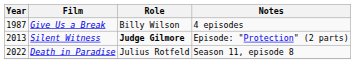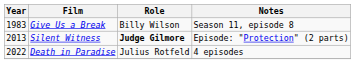 <table class="wikitable sortable">
 <tr>
 <th>Year</th>
 <th>Film</th>
 <th>Role</th>
 <th class="unsortable">Notes</th>
 </tr>
 <tr>
-<td>1987</td>
+<td>1983</td>
 <td><em><a href='#'>Give Us a Break</a></em></td>
 <td>Billy Wilson</td>
-<td>4 episodes</td>
+<td>Season 11, episode 8</td>
 </tr>
 <tr>
 <td>2013</td>
 <td><em><a href='#'>Silent Witness</a></em></td>
 <td><strong>Judge Gilmore</strong></td>
 <td>Episode: "<a href='#'>Protection</a>" (2 parts)</td>
 </tr>
 <tr>
 <td>2022</td>
 <td><em><a href='#'>Death in Paradise</a></em></td>
 <td>Julius Rotfeld</td>
-<td>Season 11, episode 8</td>
+<td>4 episodes</td>
 </tr>
 <tr>
 </tr>
 </table>
